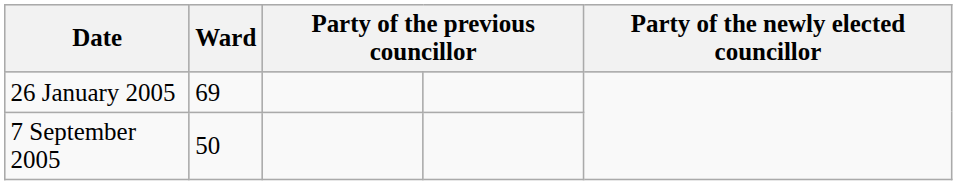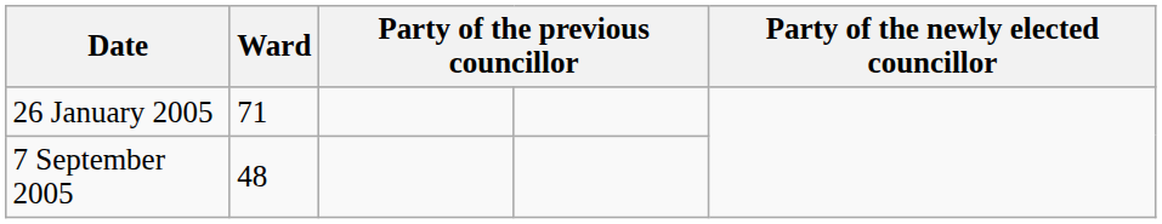 <table class="wikitable">
 <tr>
 <th>Date</th>
 <th>Ward</th>
 <th colspan=2>Party of the previous councillor</th>
 <th colspan=2>Party of the newly elected councillor</th>
 </tr>
 <tr>
 <td>26 January 2005</td>
-<td>69</td>
+<td>71</td>
 <td></td>
 <td></td>
 </tr>
 <tr>
 <td>7 September 2005</td>
-<td>50</td>
+<td>48</td>
 <td></td>
 <td></td>
 </tr>
 </table>
